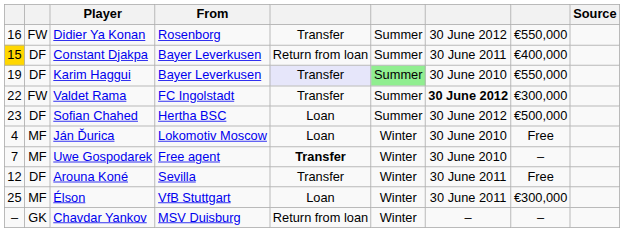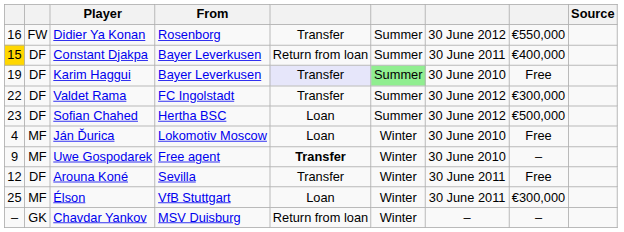 <table class="wikitable" style="text-align:center;">
 <tr>
 <th></th>
 <th></th>
 <th>Player</th>
 <th>From</th>
 <th></th>
 <th></th>
 <th></th>
 <th></th>
 <th>Source</th>
 </tr>
 <tr>
 <td>16</td>
 <td>FW</td>
 <td align="left"> <a href='#'>Didier Ya Konan</a></td>
 <td align="left"> <a href='#'>Rosenborg</a></td>
 <td>Transfer</td>
 <td>Summer</td>
 <td>30 June 2012</td>
 <td>€550,000</td>
 <td></td>
 </tr>
 <tr>
 <td style="background: gold;">15</td>
 <td>DF</td>
 <td align="left"> <a href='#'>Constant Djakpa</a></td>
 <td align="left"> <a href='#'>Bayer Leverkusen</a></td>
 <td>Return from loan</td>
 <td>Summer</td>
 <td>30 June 2011</td>
 <td>€400,000</td>
 <td></td>
 </tr>
 <tr>
 <td>19</td>
 <td>DF</td>
 <td align="left"> <a href='#'>Karim Haggui</a></td>
 <td align="left"> <a href='#'>Bayer Leverkusen</a></td>
 <td style="background: lavender;">Transfer</td>
 <td style="background: lightgreen;">Summer</td>
 <td>30 June 2010</td>
-<td>€550,000</td>
+<td>Free</td>
 <td></td>
 </tr>
 <tr>
 <td>22</td>
-<td>FW</td>
+<td>DF</td>
 <td align="left"> <a href='#'>Valdet Rama</a></td>
 <td align="left"> <a href='#'>FC Ingolstadt</a></td>
 <td>Transfer</td>
 <td>Summer</td>
-<td><strong>30 June 2012</strong></td>
+<td>30 June 2012</td>
 <td>€300,000</td>
 <td></td>
 </tr>
 <tr>
 <td>23</td>
 <td>DF</td>
 <td align="left"> <a href='#'>Sofian Chahed</a></td>
 <td align="left"> <a href='#'>Hertha BSC</a></td>
 <td>Loan</td>
 <td>Summer</td>
 <td>30 June 2012</td>
 <td>€500,000</td>
 <td></td>
 </tr>
 <tr>
 <td>4</td>
 <td>MF</td>
 <td align="left"> <a href='#'>Ján Ďurica</a></td>
 <td align="left"> <a href='#'>Lokomotiv Moscow</a></td>
 <td>Loan</td>
 <td>Winter</td>
 <td>30 June 2010</td>
 <td>Free</td>
 <td></td>
 </tr>
 <tr>
-<td>7</td>
+<td>9</td>
 <td>MF</td>
 <td align="left"> <a href='#'>Uwe Gospodarek</a></td>
 <td align="left"> <a href='#'>Free agent</a></td>
 <td><strong>Transfer</strong></td>
 <td>Winter</td>
 <td>30 June 2010</td>
 <td>–</td>
 <td></td>
 </tr>
 <tr>
 <td>12</td>
 <td>DF</td>
 <td align="left"> <a href='#'>Arouna Koné</a></td>
 <td align="left"> <a href='#'>Sevilla</a></td>
 <td>Transfer</td>
 <td>Winter</td>
 <td>30 June 2011</td>
 <td>Free</td>
 <td></td>
 </tr>
 <tr>
 <td>25</td>
 <td>MF</td>
 <td align="left"> <a href='#'>Élson</a></td>
 <td align="left"> <a href='#'>VfB Stuttgart</a></td>
 <td>Loan</td>
 <td>Winter</td>
 <td>30 June 2011</td>
 <td>€300,000</td>
 <td></td>
 </tr>
 <tr>
 <td>–</td>
 <td>GK</td>
 <td align="left"> <a href='#'>Chavdar Yankov</a></td>
 <td align="left"> <a href='#'>MSV Duisburg</a></td>
 <td>Return from loan</td>
 <td>Winter</td>
 <td>–</td>
 <td>–</td>
 <td></td>
 </tr>
 </table>
